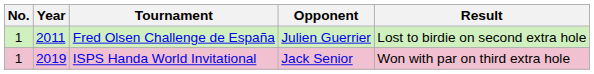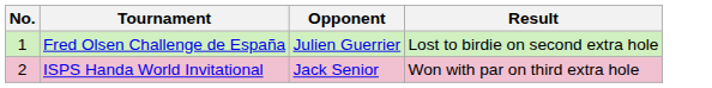 <table class="wikitable" style="font-size:95%;">
 <tr>
 <th>No.</th>
-<th>Year</th>
 <th>Tournament</th>
 <th>Opponent</th>
 <th>Result</th>
 </tr>
 <tr style="background:#D0F0C0;">
 <td align=center>1</td>
-<td><a href='#'>2011</a></td>
 <td><a href='#'>Fred Olsen Challenge de España</a></td>
 <td> <a href='#'>Julien Guerrier</a></td>
 <td>Lost to birdie on second extra hole</td>
 </tr>
 <tr style="background:#F2C1D1;">
-<td align=center>1</td>
-<td><a href='#'>2019</a></td>
+<td align=center>2</td>
 <td><a href='#'>ISPS Handa World Invitational</a></td>
 <td> <a href='#'>Jack Senior</a></td>
 <td>Won with par on third extra hole</td>
 </tr>
 </table>
